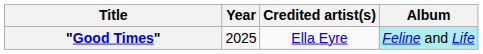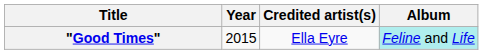 <table class="wikitable plainrowheaders" style="text-align:center;">
 <tr>
 <th scope="col" style="width:15em;">Title</th>
 <th scope="col" style="width:1em;">Year</th>
 <th scope="col">Credited artist(s)</th>
 <th scope="col">Album</th>
 </tr>
 <tr>
 <th scope="row">"<a href='#'>Good Times</a>"</th>
-<td>2025</td>
+<td>2015</td>
 <td><a href='#'>Ella Eyre</a></td>
 <td style="background: paleturquoise;"><em><a href='#'>Feline</a></em> and <em><a href='#'>Life</a></em></td>
 </tr>
 </table>
